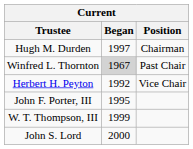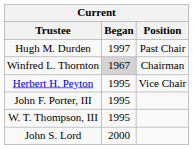 <table class="wikitable sortable" style="text-align:center">
 <tr>
 <th colspan=3 scope="col">Current</th>
 </tr>
 <tr>
 <th scope="col">Trustee</th>
 <th scope="col">Began</th>
 <th scope="col">Position</th>
 </tr>
 <tr>
 <td>Hugh M. Durden</td>
 <td>1997</td>
-<td>Chairman</td>
+<td>Past Chair</td>
 </tr>
 <tr>
 <td>Winfred L. Thornton</td>
 <td style="background: lightgrey;">1967</td>
-<td>Past Chair</td>
+<td>Chairman</td>
 </tr>
 <tr>
 <td><a href='#'>Herbert H. Peyton</a></td>
-<td>1992</td>
+<td>1995</td>
 <td>Vice Chair</td>
 </tr>
 <tr>
 <td>John F. Porter, III</td>
 <td>1995</td>
 <td></td>
 </tr>
 <tr>
 <td>W. T. Thompson, III</td>
-<td>1999</td>
+<td>1995</td>
 <td></td>
 </tr>
 <tr>
 <td>John S. Lord</td>
 <td>2000</td>
 <td></td>
 </tr>
 </table>
